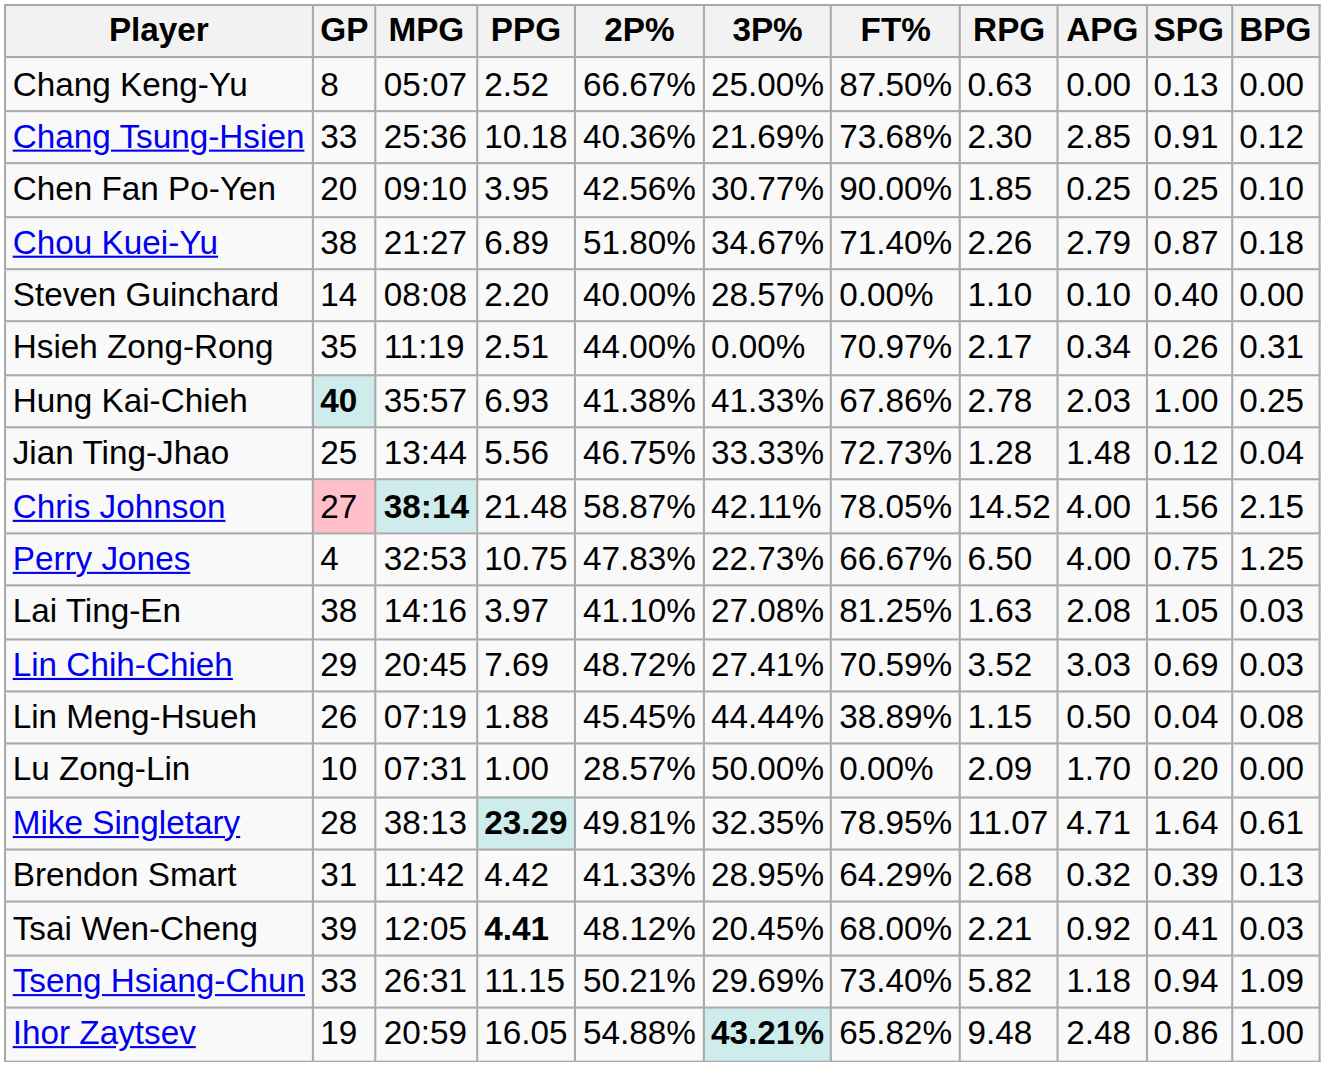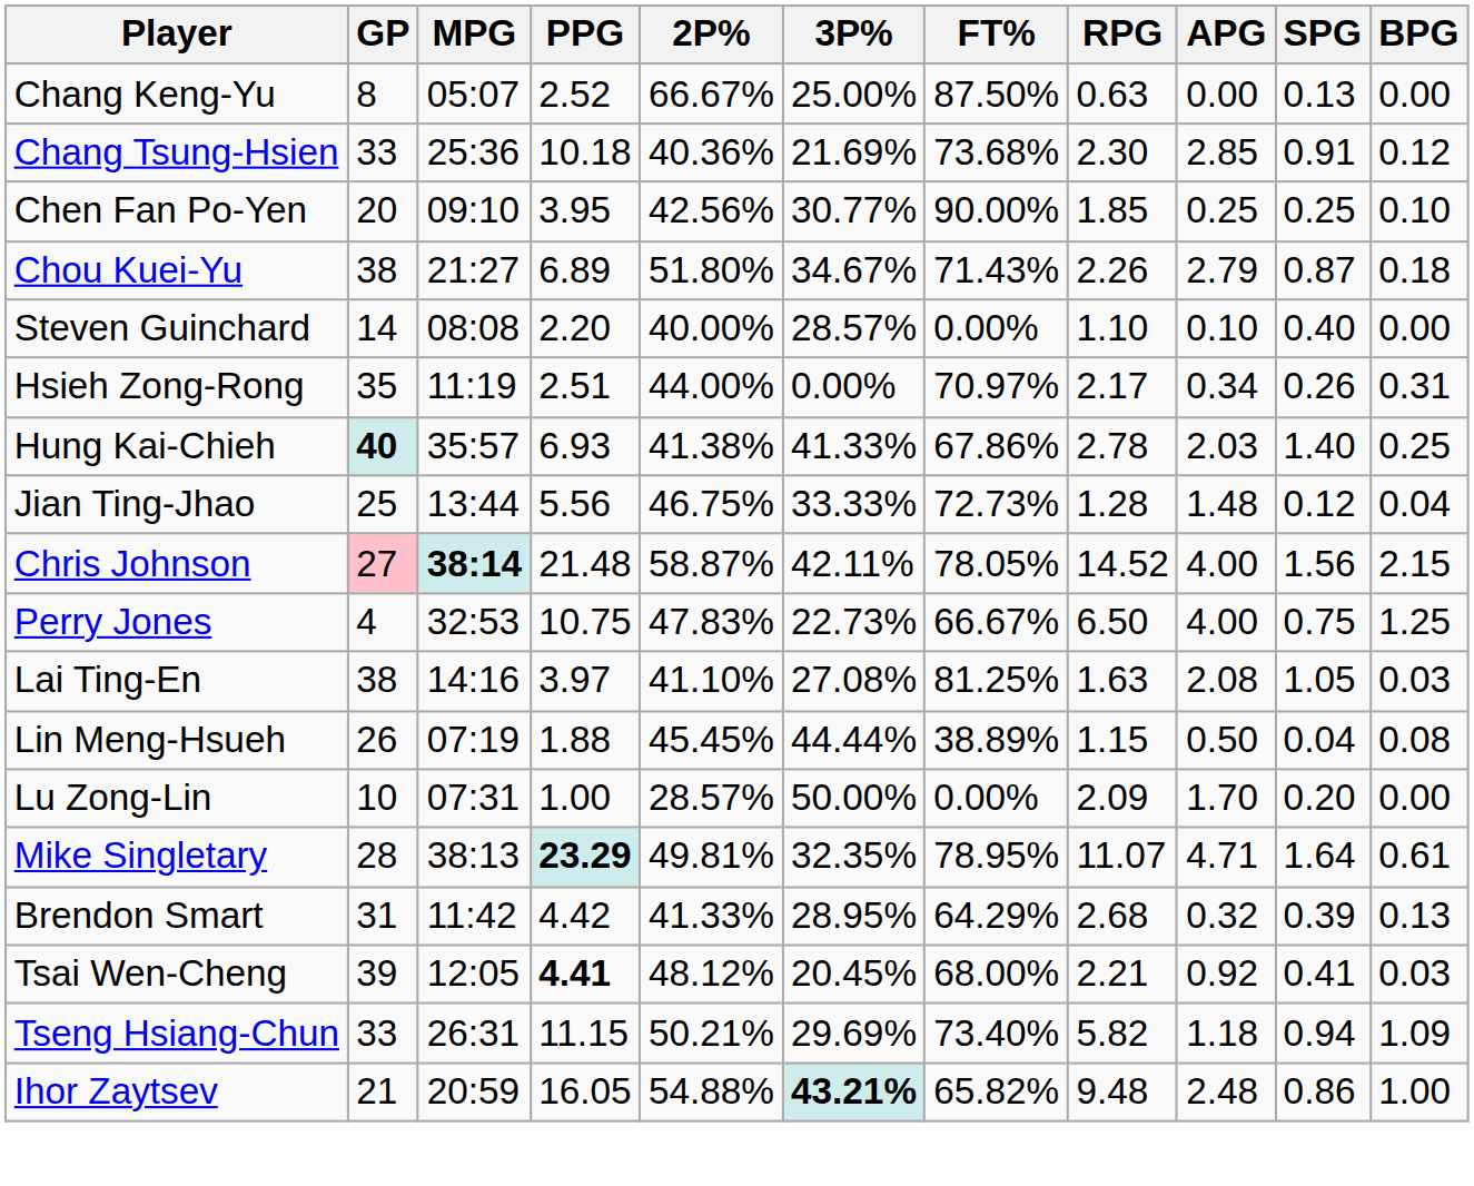 <table class="wikitable">
 <tr>
 <th>Player</th>
 <th>GP</th>
 <th>MPG</th>
 <th>PPG</th>
 <th>2P%</th>
 <th>3P%</th>
 <th>FT%</th>
 <th>RPG</th>
 <th>APG</th>
 <th>SPG</th>
 <th>BPG</th>
 </tr>
 <tr>
 <td>Chang Keng-Yu</td>
 <td>8</td>
 <td>05:07</td>
 <td>2.52</td>
 <td>66.67%</td>
 <td>25.00%</td>
 <td>87.50%</td>
 <td>0.63</td>
 <td>0.00</td>
 <td>0.13</td>
 <td>0.00</td>
 </tr>
 <tr>
 <td><a href='#'>Chang Tsung-Hsien</a></td>
 <td>33</td>
 <td>25:36</td>
 <td>10.18</td>
 <td>40.36%</td>
 <td>21.69%</td>
 <td>73.68%</td>
 <td>2.30</td>
 <td>2.85</td>
 <td>0.91</td>
 <td>0.12</td>
 </tr>
 <tr>
 <td>Chen Fan Po-Yen</td>
 <td>20</td>
 <td>09:10</td>
 <td>3.95</td>
 <td>42.56%</td>
 <td>30.77%</td>
 <td>90.00%</td>
 <td>1.85</td>
 <td>0.25</td>
 <td>0.25</td>
 <td>0.10</td>
 </tr>
 <tr>
 <td><a href='#'>Chou Kuei-Yu</a></td>
 <td>38</td>
 <td>21:27</td>
 <td>6.89</td>
 <td>51.80%</td>
 <td>34.67%</td>
-<td>71.40%</td>
+<td>71.43%</td>
 <td>2.26</td>
 <td>2.79</td>
 <td>0.87</td>
 <td>0.18</td>
 </tr>
 <tr>
 <td>Steven Guinchard</td>
 <td>14</td>
 <td>08:08</td>
 <td>2.20</td>
 <td>40.00%</td>
 <td>28.57%</td>
 <td>0.00%</td>
 <td>1.10</td>
 <td>0.10</td>
 <td>0.40</td>
 <td>0.00</td>
 </tr>
 <tr>
 <td>Hsieh Zong-Rong</td>
 <td>35</td>
 <td>11:19</td>
 <td>2.51</td>
 <td>44.00%</td>
 <td>0.00%</td>
 <td>70.97%</td>
 <td>2.17</td>
 <td>0.34</td>
 <td>0.26</td>
 <td>0.31</td>
 </tr>
 <tr>
 <td>Hung Kai-Chieh</td>
 <td style="background-color: #CFECEC"><strong>40</strong></td>
 <td>35:57</td>
 <td>6.93</td>
 <td>41.38%</td>
 <td>41.33%</td>
 <td>67.86%</td>
 <td>2.78</td>
 <td>2.03</td>
-<td>1.00</td>
+<td>1.40</td>
 <td>0.25</td>
 </tr>
 <tr>
 <td>Jian Ting-Jhao</td>
 <td>25</td>
 <td>13:44</td>
 <td>5.56</td>
 <td>46.75%</td>
 <td>33.33%</td>
 <td>72.73%</td>
 <td>1.28</td>
 <td>1.48</td>
 <td>0.12</td>
 <td>0.04</td>
 </tr>
 <tr>
 <td><a href='#'>Chris Johnson</a></td>
 <td style="background: pink;">27</td>
 <td style="background-color: #CFECEC"><strong>38:14</strong></td>
 <td>21.48</td>
 <td>58.87%</td>
 <td>42.11%</td>
 <td>78.05%</td>
 <td>14.52</td>
 <td>4.00</td>
 <td>1.56</td>
 <td>2.15</td>
 </tr>
 <tr>
 <td><a href='#'>Perry Jones</a></td>
 <td>4</td>
 <td>32:53</td>
 <td>10.75</td>
 <td>47.83%</td>
 <td>22.73%</td>
 <td>66.67%</td>
 <td>6.50</td>
 <td>4.00</td>
 <td>0.75</td>
 <td>1.25</td>
 </tr>
 <tr>
 <td>Lai Ting-En</td>
 <td>38</td>
 <td>14:16</td>
 <td>3.97</td>
 <td>41.10%</td>
 <td>27.08%</td>
 <td>81.25%</td>
 <td>1.63</td>
 <td>2.08</td>
 <td>1.05</td>
-<td>0.03</td>
-</tr>
-<tr>
-<td><a href='#'>Lin Chih-Chieh</a></td>
-<td>29</td>
-<td>20:45</td>
-<td>7.69</td>
-<td>48.72%</td>
-<td>27.41%</td>
-<td>70.59%</td>
-<td>3.52</td>
-<td>3.03</td>
-<td>0.69</td>
 <td>0.03</td>
 </tr>
 <tr>
 <td>Lin Meng-Hsueh</td>
 <td>26</td>
 <td>07:19</td>
 <td>1.88</td>
 <td>45.45%</td>
 <td>44.44%</td>
 <td>38.89%</td>
 <td>1.15</td>
 <td>0.50</td>
 <td>0.04</td>
 <td>0.08</td>
 </tr>
 <tr>
 <td>Lu Zong-Lin</td>
 <td>10</td>
 <td>07:31</td>
 <td>1.00</td>
 <td>28.57%</td>
 <td>50.00%</td>
 <td>0.00%</td>
 <td>2.09</td>
 <td>1.70</td>
 <td>0.20</td>
 <td>0.00</td>
 </tr>
 <tr>
 <td><a href='#'>Mike Singletary</a></td>
 <td>28</td>
 <td>38:13</td>
 <td style="background-color: #CFECEC"><strong>23.29</strong></td>
 <td>49.81%</td>
 <td>32.35%</td>
 <td>78.95%</td>
 <td>11.07</td>
 <td>4.71</td>
 <td>1.64</td>
 <td>0.61</td>
 </tr>
 <tr>
 <td>Brendon Smart</td>
 <td>31</td>
 <td>11:42</td>
 <td>4.42</td>
 <td>41.33%</td>
 <td>28.95%</td>
 <td>64.29%</td>
 <td>2.68</td>
 <td>0.32</td>
 <td>0.39</td>
 <td>0.13</td>
 </tr>
 <tr>
 <td>Tsai Wen-Cheng</td>
 <td>39</td>
 <td>12:05</td>
 <td><strong>4.41</strong></td>
 <td>48.12%</td>
 <td>20.45%</td>
 <td>68.00%</td>
 <td>2.21</td>
 <td>0.92</td>
 <td>0.41</td>
 <td>0.03</td>
 </tr>
 <tr>
 <td><a href='#'>Tseng Hsiang-Chun</a></td>
 <td>33</td>
 <td>26:31</td>
 <td>11.15</td>
 <td>50.21%</td>
 <td>29.69%</td>
 <td>73.40%</td>
 <td>5.82</td>
 <td>1.18</td>
 <td>0.94</td>
 <td>1.09</td>
 </tr>
 <tr>
 <td><a href='#'>Ihor Zaytsev</a></td>
-<td>19</td>
+<td>21</td>
 <td>20:59</td>
 <td>16.05</td>
 <td>54.88%</td>
 <td style="background-color: #CFECEC"><strong>43.21%</strong></td>
 <td>65.82%</td>
 <td>9.48</td>
 <td>2.48</td>
 <td>0.86</td>
 <td>1.00</td>
 </tr>
 </table>
